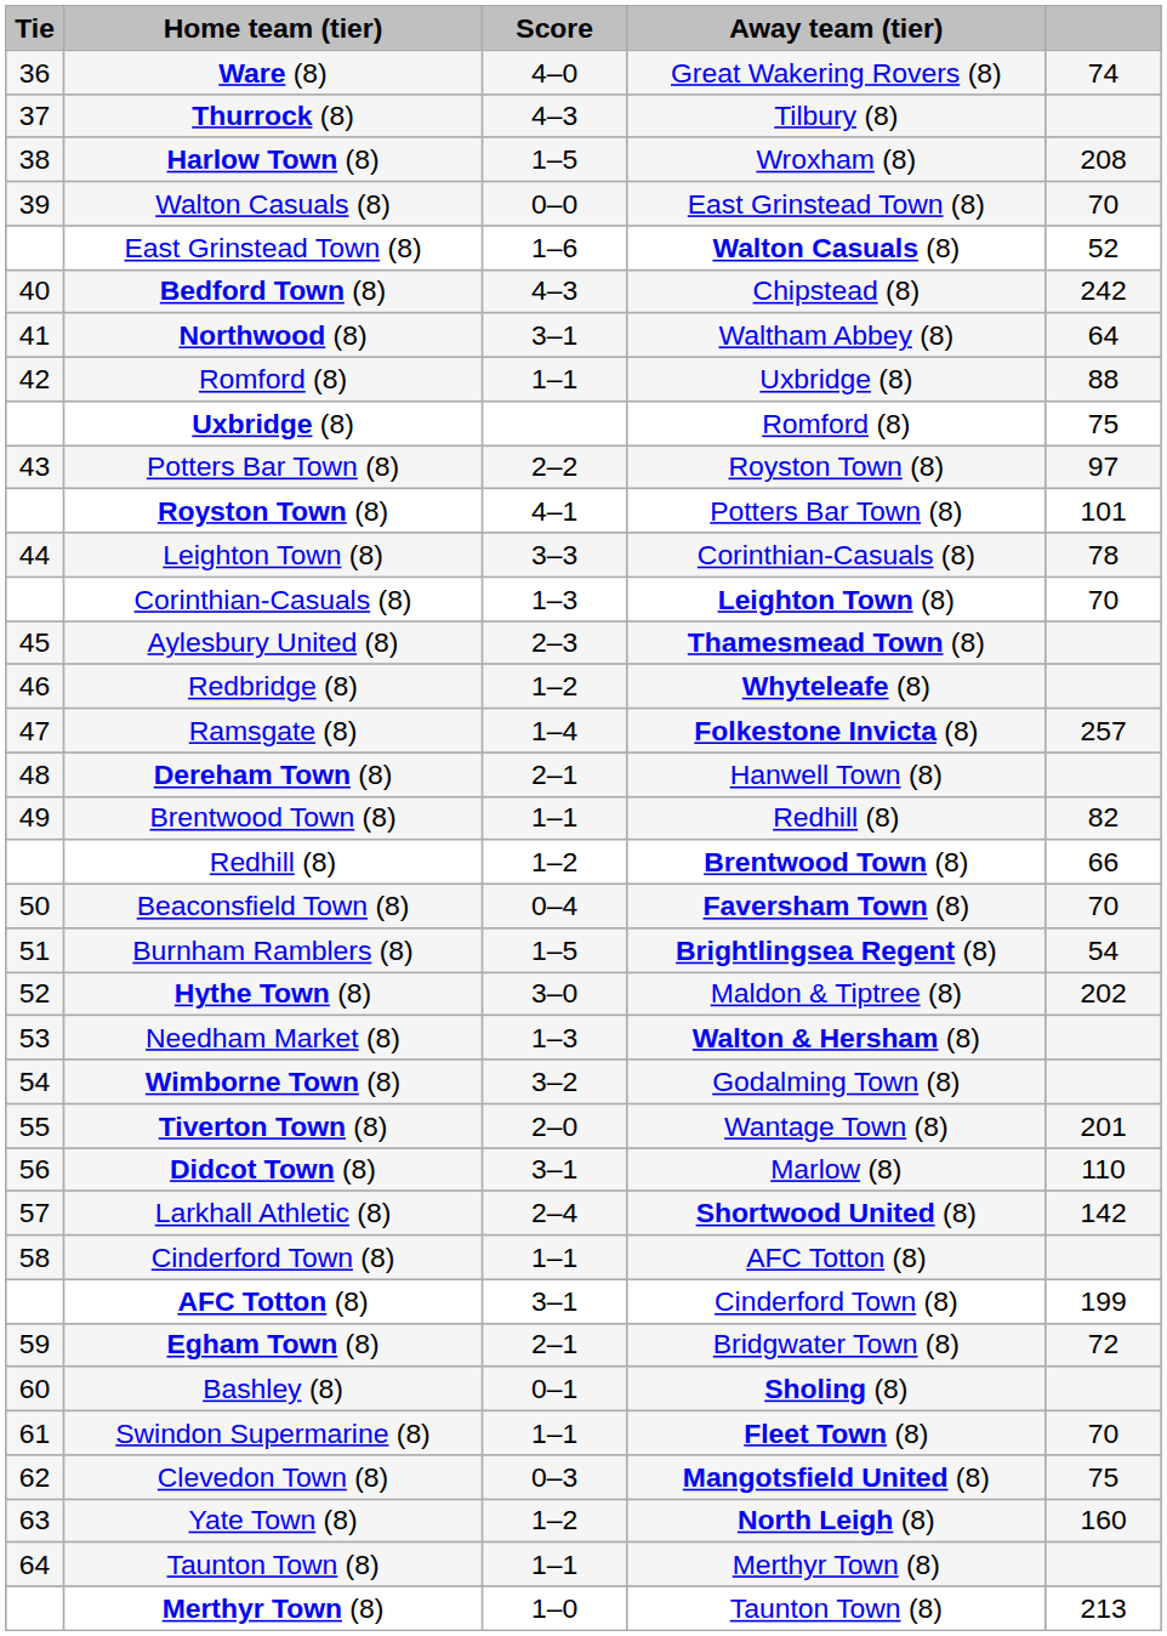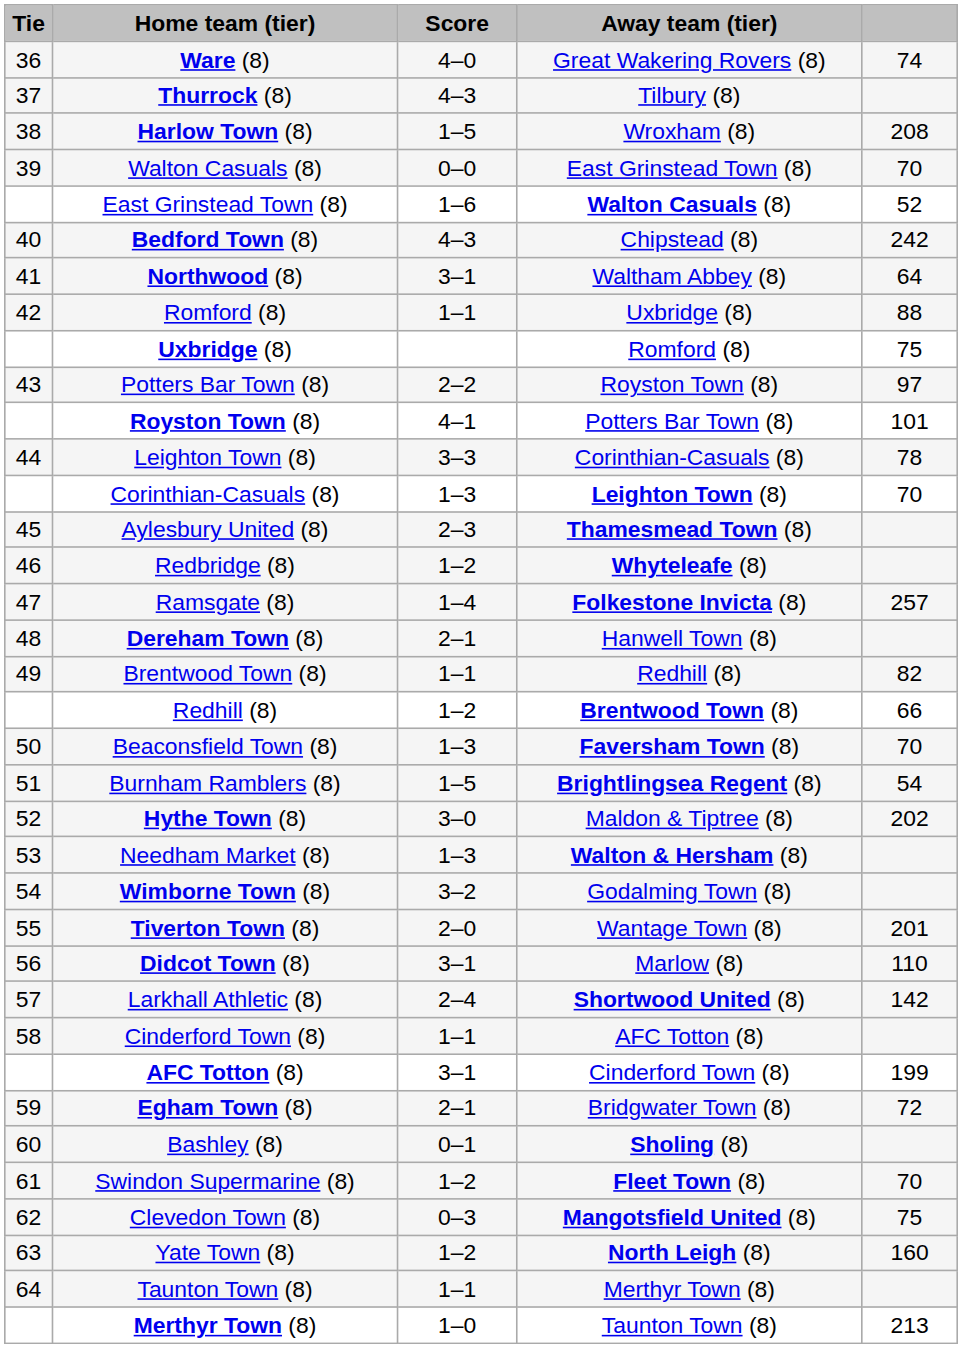 <table class="wikitable" style="width: 600px; background:WhiteSmoke; text-align:center; font-size:90%">
 <tr>
 <td scope="col" style="width:  5.00%; background:silver;"><strong>Tie</strong></td>
 <td scope="col" style="width: 36.25%; background:silver;"><strong>Home team (tier)</strong></td>
 <td scope="col" style="width: 12.50%; background:silver;"><strong>Score</strong></td>
 <td scope="col" style="width: 36.25%; background:silver;"><strong>Away team (tier)</strong></td>
 <td scope="col" style="width: 10.00%; background:silver;"><strong></strong></td>
 </tr>
 <tr>
 <td>36</td>
 <td><strong><a href='#'>Ware</a></strong> (8)</td>
 <td>4–0</td>
 <td><a href='#'>Great Wakering Rovers</a> (8)</td>
 <td>74</td>
 </tr>
 <tr>
 <td>37</td>
 <td><strong><a href='#'>Thurrock</a></strong> (8)</td>
 <td>4–3</td>
 <td><a href='#'>Tilbury</a> (8)</td>
 <td></td>
 </tr>
 <tr>
 <td>38</td>
 <td><strong><a href='#'>Harlow Town</a></strong> (8)</td>
 <td>1–5</td>
 <td><a href='#'>Wroxham</a> (8)</td>
 <td>208</td>
 </tr>
 <tr>
 <td>39</td>
 <td><a href='#'>Walton Casuals</a> (8)</td>
 <td>0–0</td>
 <td><a href='#'>East Grinstead Town</a> (8)</td>
 <td>70</td>
 </tr>
 <tr style="background:white;">
 <td><em></em></td>
 <td><a href='#'>East Grinstead Town</a> (8)</td>
 <td>1–6</td>
 <td><strong><a href='#'>Walton Casuals</a></strong> (8)</td>
 <td>52</td>
 </tr>
 <tr>
 <td>40</td>
 <td><strong><a href='#'>Bedford Town</a></strong> (8)</td>
 <td>4–3</td>
 <td><a href='#'>Chipstead</a> (8)</td>
 <td>242</td>
 </tr>
 <tr>
 <td>41</td>
 <td><strong><a href='#'>Northwood</a></strong> (8)</td>
 <td>3–1</td>
 <td><a href='#'>Waltham Abbey</a> (8)</td>
 <td>64</td>
 </tr>
 <tr>
 <td>42</td>
 <td><a href='#'>Romford</a> (8)</td>
 <td>1–1</td>
 <td><a href='#'>Uxbridge</a> (8)</td>
 <td>88</td>
 </tr>
 <tr style="background:white;">
 <td><em></em></td>
 <td><strong><a href='#'>Uxbridge</a></strong> (8)</td>
 <td></td>
 <td><a href='#'>Romford</a> (8)</td>
 <td>75</td>
 </tr>
 <tr>
 <td>43</td>
 <td><a href='#'>Potters Bar Town</a> (8)</td>
 <td>2–2</td>
 <td><a href='#'>Royston Town</a> (8)</td>
 <td>97</td>
 </tr>
 <tr style="background:white;">
 <td><em></em></td>
 <td><strong><a href='#'>Royston Town</a></strong> (8)</td>
 <td>4–1</td>
 <td><a href='#'>Potters Bar Town</a> (8)</td>
 <td>101</td>
 </tr>
 <tr>
 <td>44</td>
 <td><a href='#'>Leighton Town</a> (8)</td>
 <td>3–3</td>
 <td><a href='#'>Corinthian-Casuals</a> (8)</td>
 <td>78</td>
 </tr>
 <tr style="background:white;">
 <td><em></em></td>
 <td><a href='#'>Corinthian-Casuals</a> (8)</td>
 <td>1–3</td>
 <td><strong><a href='#'>Leighton Town</a></strong> (8)</td>
 <td>70</td>
 </tr>
 <tr>
 <td>45</td>
 <td><a href='#'>Aylesbury United</a> (8)</td>
 <td>2–3</td>
 <td><strong><a href='#'>Thamesmead Town</a></strong> (8)</td>
 <td></td>
 </tr>
 <tr>
 <td>46</td>
 <td><a href='#'>Redbridge</a> (8)</td>
 <td>1–2</td>
 <td><strong><a href='#'>Whyteleafe</a></strong> (8)</td>
 <td></td>
 </tr>
 <tr>
 <td>47</td>
 <td><a href='#'>Ramsgate</a> (8)</td>
 <td>1–4</td>
 <td><strong><a href='#'>Folkestone Invicta</a></strong> (8)</td>
 <td>257</td>
 </tr>
 <tr>
 <td>48</td>
 <td><strong><a href='#'>Dereham Town</a></strong> (8)</td>
 <td>2–1</td>
 <td><a href='#'>Hanwell Town</a> (8)</td>
 <td></td>
 </tr>
 <tr>
 <td>49</td>
 <td><a href='#'>Brentwood Town</a> (8)</td>
 <td>1–1</td>
 <td><a href='#'>Redhill</a> (8)</td>
 <td>82</td>
 </tr>
 <tr style="background:white;">
 <td><em></em></td>
 <td><a href='#'>Redhill</a> (8)</td>
 <td>1–2</td>
 <td><strong><a href='#'>Brentwood Town</a></strong> (8)</td>
 <td>66</td>
 </tr>
 <tr>
 <td>50</td>
 <td><a href='#'>Beaconsfield Town</a> (8)</td>
-<td>0–4</td>
+<td>1–3</td>
 <td><strong><a href='#'>Faversham Town</a></strong> (8)</td>
 <td>70</td>
 </tr>
 <tr>
 <td>51</td>
 <td><a href='#'>Burnham Ramblers</a> (8)</td>
 <td>1–5</td>
 <td><strong><a href='#'>Brightlingsea Regent</a></strong> (8)</td>
 <td>54</td>
 </tr>
 <tr>
 <td>52</td>
 <td><strong><a href='#'>Hythe Town</a></strong> (8)</td>
 <td>3–0</td>
 <td><a href='#'>Maldon & Tiptree</a> (8)</td>
 <td>202</td>
 </tr>
 <tr>
 <td>53</td>
 <td><a href='#'>Needham Market</a> (8)</td>
 <td>1–3</td>
 <td><strong><a href='#'>Walton & Hersham</a></strong> (8)</td>
 <td></td>
 </tr>
 <tr>
 <td>54</td>
 <td><strong><a href='#'>Wimborne Town</a></strong> (8)</td>
 <td>3–2</td>
 <td><a href='#'>Godalming Town</a> (8)</td>
 <td></td>
 </tr>
 <tr>
 <td>55</td>
 <td><strong><a href='#'>Tiverton Town</a></strong> (8)</td>
 <td>2–0</td>
 <td><a href='#'>Wantage Town</a> (8)</td>
 <td>201</td>
 </tr>
 <tr>
 <td>56</td>
 <td><strong><a href='#'>Didcot Town</a></strong> (8)</td>
 <td>3–1</td>
 <td><a href='#'>Marlow</a> (8)</td>
 <td>110</td>
 </tr>
 <tr>
 <td>57</td>
 <td><a href='#'>Larkhall Athletic</a> (8)</td>
 <td>2–4</td>
 <td><strong><a href='#'>Shortwood United</a></strong> (8)</td>
 <td>142</td>
 </tr>
 <tr>
 <td>58</td>
 <td><a href='#'>Cinderford Town</a> (8)</td>
 <td>1–1</td>
 <td><a href='#'>AFC Totton</a> (8)</td>
 <td></td>
 </tr>
 <tr style="background:white;">
 <td><em></em></td>
 <td><strong><a href='#'>AFC Totton</a></strong> (8)</td>
 <td>3–1</td>
 <td><a href='#'>Cinderford Town</a> (8)</td>
 <td>199</td>
 </tr>
 <tr>
 <td>59</td>
 <td><strong><a href='#'>Egham Town</a></strong> (8)</td>
 <td>2–1</td>
 <td><a href='#'>Bridgwater Town</a> (8)</td>
 <td>72</td>
 </tr>
 <tr>
 <td>60</td>
 <td><a href='#'>Bashley</a> (8)</td>
 <td>0–1</td>
 <td><strong><a href='#'>Sholing</a></strong> (8)</td>
 <td></td>
 </tr>
 <tr>
 <td>61</td>
 <td><a href='#'>Swindon Supermarine</a> (8)</td>
-<td>1–1</td>
+<td>1–2</td>
 <td><strong><a href='#'>Fleet Town</a></strong> (8)</td>
 <td>70</td>
 </tr>
 <tr>
 <td>62</td>
 <td><a href='#'>Clevedon Town</a> (8)</td>
 <td>0–3</td>
 <td><strong><a href='#'>Mangotsfield United</a></strong> (8)</td>
 <td>75</td>
 </tr>
 <tr>
 <td>63</td>
 <td><a href='#'>Yate Town</a> (8)</td>
 <td>1–2</td>
 <td><strong><a href='#'>North Leigh</a></strong> (8)</td>
 <td>160</td>
 </tr>
 <tr>
 <td>64</td>
 <td><a href='#'>Taunton Town</a> (8)</td>
 <td>1–1</td>
 <td><a href='#'>Merthyr Town</a> (8)</td>
 <td></td>
 </tr>
 <tr style="background:white;">
 <td><em></em></td>
 <td><strong><a href='#'>Merthyr Town</a></strong> (8)</td>
 <td>1–0</td>
 <td><a href='#'>Taunton Town</a> (8)</td>
 <td>213</td>
 </tr>
 <tr>
 </tr>
 </table>
